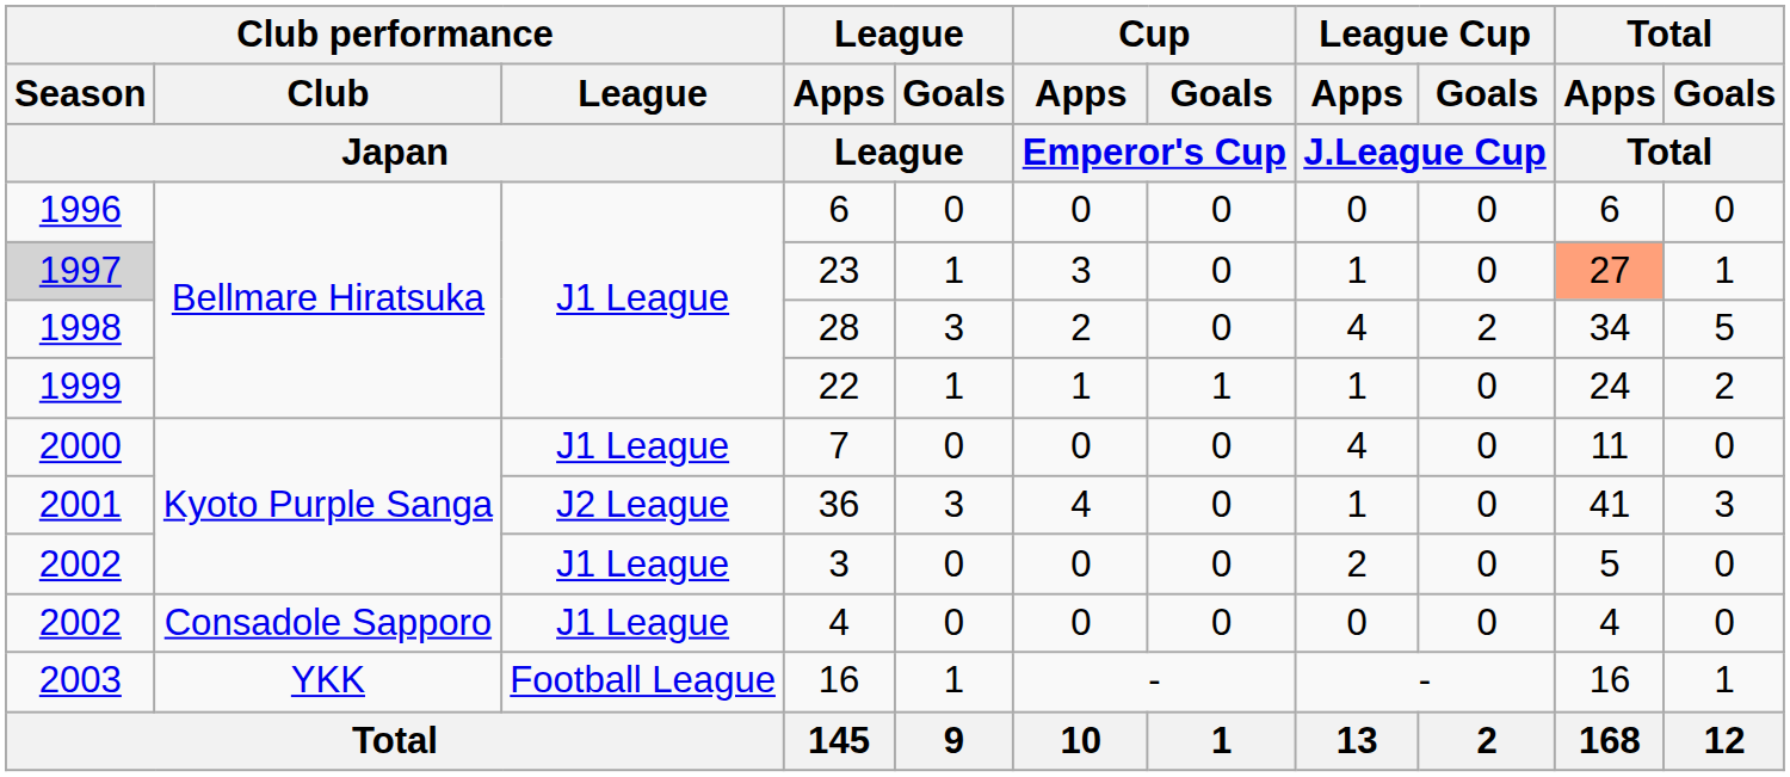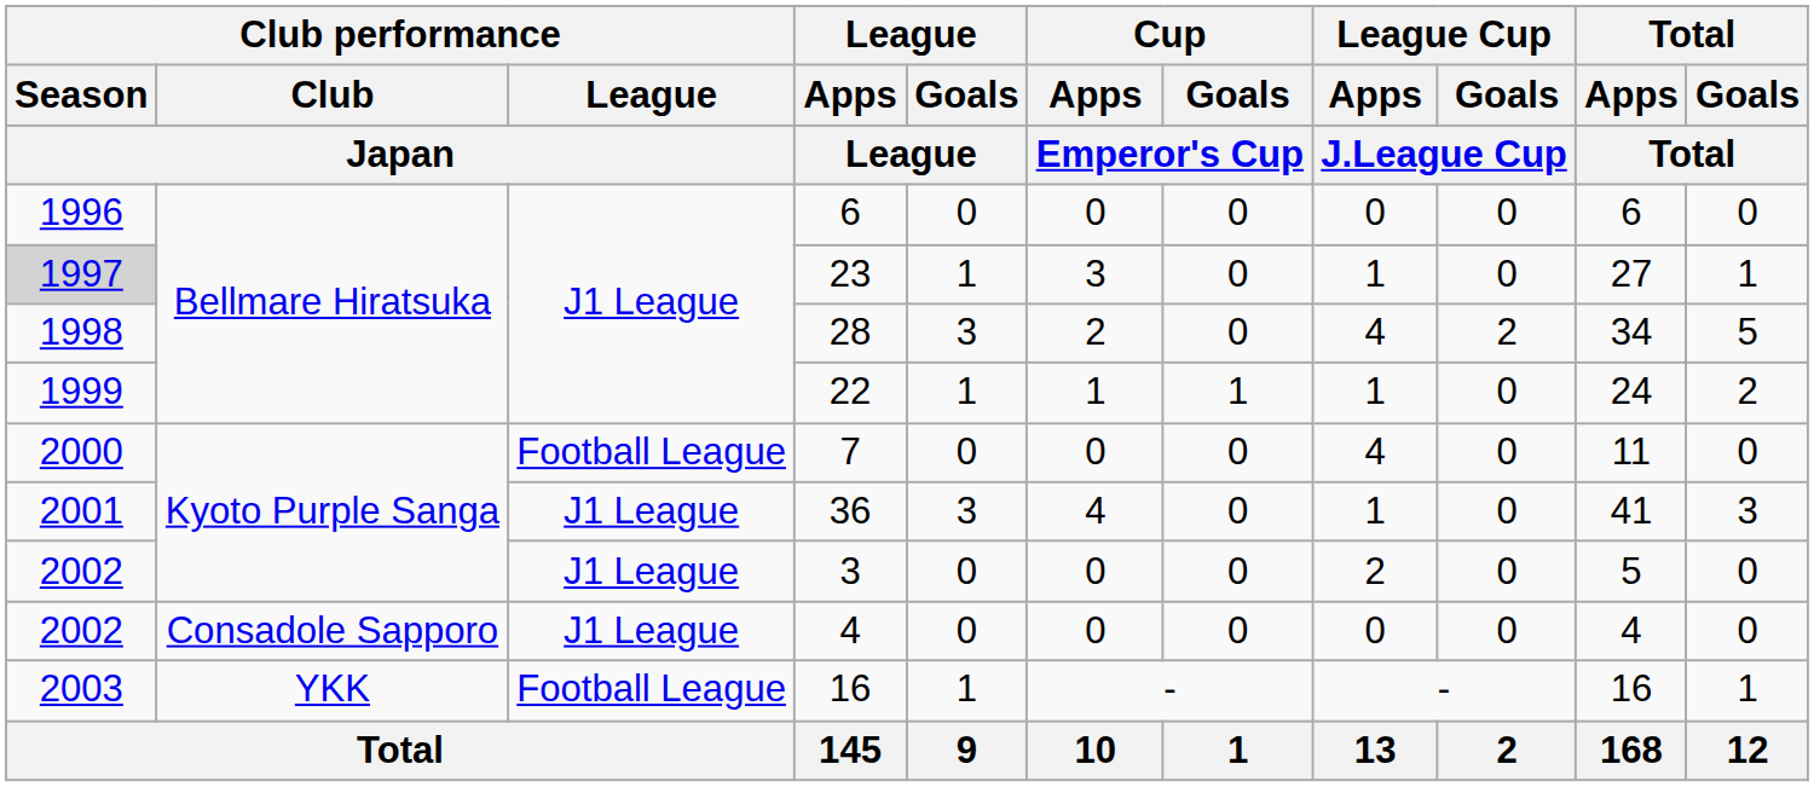 <table class="wikitable" style="text-align:center;">
 <tr>
 <th colspan=3>Club performance</th>
 <th colspan=2>League</th>
 <th colspan=2>Cup</th>
 <th colspan=2>League Cup</th>
 <th colspan=2>Total</th>
 </tr>
 <tr>
 <th>Season</th>
 <th>Club</th>
 <th>League</th>
 <th>Apps</th>
 <th>Goals</th>
 <th>Apps</th>
 <th>Goals</th>
 <th>Apps</th>
 <th>Goals</th>
 <th>Apps</th>
 <th>Goals</th>
 </tr>
 <tr>
 <th colspan=3>Japan</th>
 <th colspan=2>League</th>
 <th colspan=2><a href='#'>Emperor's Cup</a></th>
 <th colspan=2><a href='#'>J.League Cup</a></th>
 <th colspan=2>Total</th>
 </tr>
 <tr>
 <td><a href='#'>1996</a></td>
 <td rowspan="4"><a href='#'>Bellmare Hiratsuka</a></td>
 <td rowspan="4"><a href='#'>J1 League</a></td>
 <td>6</td>
 <td>0</td>
 <td>0</td>
 <td>0</td>
 <td>0</td>
 <td>0</td>
 <td>6</td>
 <td>0</td>
 </tr>
 <tr>
 <td style="background: lightgrey;"><a href='#'>1997</a></td>
 <td>23</td>
 <td>1</td>
 <td>3</td>
 <td>0</td>
 <td>1</td>
 <td>0</td>
-<td style="background: lightsalmon;">27</td>
+<td>27</td>
 <td>1</td>
 </tr>
 <tr>
 <td><a href='#'>1998</a></td>
 <td>28</td>
 <td>3</td>
 <td>2</td>
 <td>0</td>
 <td>4</td>
 <td>2</td>
 <td>34</td>
 <td>5</td>
 </tr>
 <tr>
 <td><a href='#'>1999</a></td>
 <td>22</td>
 <td>1</td>
 <td>1</td>
 <td>1</td>
 <td>1</td>
 <td>0</td>
 <td>24</td>
 <td>2</td>
 </tr>
 <tr>
 <td><a href='#'>2000</a></td>
 <td rowspan="3"><a href='#'>Kyoto Purple Sanga</a></td>
-<td><a href='#'>J1 League</a></td>
+<td><a href='#'>Football League</a></td>
 <td>7</td>
 <td>0</td>
 <td>0</td>
 <td>0</td>
 <td>4</td>
 <td>0</td>
 <td>11</td>
 <td>0</td>
 </tr>
 <tr>
 <td><a href='#'>2001</a></td>
-<td><a href='#'>J2 League</a></td>
+<td><a href='#'>J1 League</a></td>
 <td>36</td>
 <td>3</td>
 <td>4</td>
 <td>0</td>
 <td>1</td>
 <td>0</td>
 <td>41</td>
 <td>3</td>
 </tr>
 <tr>
 <td><a href='#'>2002</a></td>
 <td><a href='#'>J1 League</a></td>
 <td>3</td>
 <td>0</td>
 <td>0</td>
 <td>0</td>
 <td>2</td>
 <td>0</td>
 <td>5</td>
 <td>0</td>
 </tr>
 <tr>
 <td><a href='#'>2002</a></td>
 <td><a href='#'>Consadole Sapporo</a></td>
 <td><a href='#'>J1 League</a></td>
 <td>4</td>
 <td>0</td>
 <td>0</td>
 <td>0</td>
 <td>0</td>
 <td>0</td>
 <td>4</td>
 <td>0</td>
 </tr>
 <tr>
 <td><a href='#'>2003</a></td>
 <td><a href='#'>YKK</a></td>
 <td><a href='#'>Football League</a></td>
 <td>16</td>
 <td>1</td>
 <td colspan="2">-</td>
 <td colspan="2">-</td>
 <td>16</td>
 <td>1</td>
 </tr>
 <tr>
 <th colspan=3>Total</th>
 <th>145</th>
 <th>9</th>
 <th>10</th>
 <th>1</th>
 <th>13</th>
 <th>2</th>
 <th>168</th>
 <th>12</th>
 </tr>
 </table>
